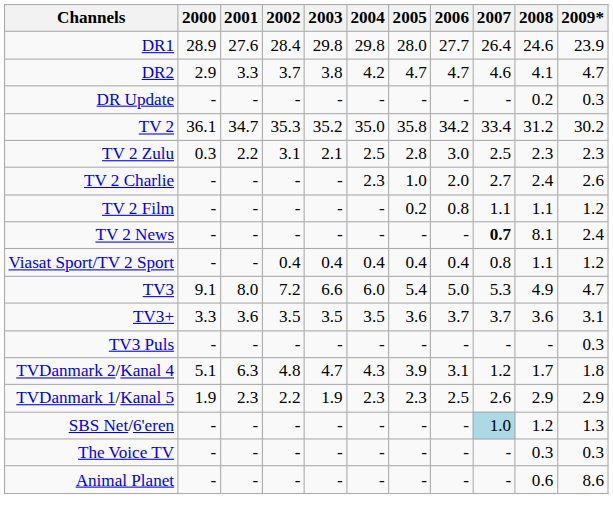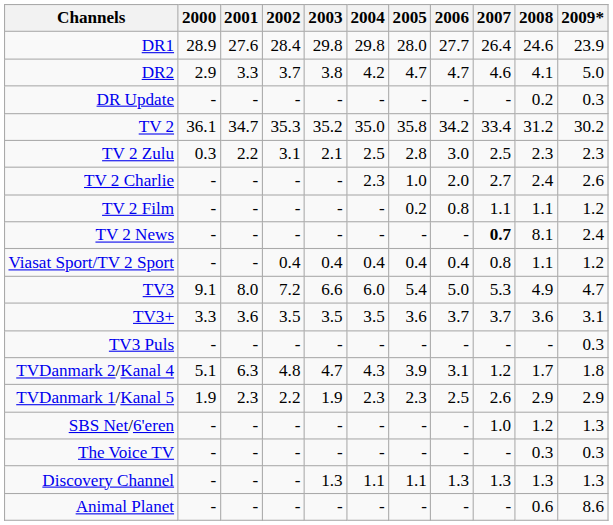 <table class="sortable wikitable" style="text-align: right">
 <tr>
 <th>Channels</th>
 <th>2000</th>
 <th>2001</th>
 <th>2002</th>
 <th>2003</th>
 <th>2004</th>
 <th>2005</th>
 <th>2006</th>
 <th>2007</th>
 <th>2008</th>
 <th>2009*</th>
 </tr>
 <tr>
 <td><a href='#'>DR1</a></td>
 <td>28.9</td>
 <td>27.6</td>
 <td>28.4</td>
 <td>29.8</td>
 <td>29.8</td>
 <td>28.0</td>
 <td>27.7</td>
 <td>26.4</td>
 <td>24.6</td>
 <td>23.9</td>
 </tr>
 <tr>
 <td><a href='#'>DR2</a></td>
 <td>2.9</td>
 <td>3.3</td>
 <td>3.7</td>
 <td>3.8</td>
 <td>4.2</td>
 <td>4.7</td>
 <td>4.7</td>
 <td>4.6</td>
 <td>4.1</td>
-<td>4.7</td>
+<td>5.0</td>
 </tr>
 <tr>
 <td><a href='#'>DR Update</a></td>
 <td>-</td>
 <td>-</td>
 <td>-</td>
 <td>-</td>
 <td>-</td>
 <td>-</td>
 <td>-</td>
 <td>-</td>
 <td>0.2</td>
 <td>0.3</td>
 </tr>
 <tr>
 <td><a href='#'>TV 2</a></td>
 <td>36.1</td>
 <td>34.7</td>
 <td>35.3</td>
 <td>35.2</td>
 <td>35.0</td>
 <td>35.8</td>
 <td>34.2</td>
 <td>33.4</td>
 <td>31.2</td>
 <td>30.2</td>
 </tr>
 <tr>
 <td><a href='#'>TV 2 Zulu</a></td>
 <td>0.3</td>
 <td>2.2</td>
 <td>3.1</td>
 <td>2.1</td>
 <td>2.5</td>
 <td>2.8</td>
 <td>3.0</td>
 <td>2.5</td>
 <td>2.3</td>
 <td>2.3</td>
 </tr>
 <tr>
 <td><a href='#'>TV 2 Charlie</a></td>
 <td>-</td>
 <td>-</td>
 <td>-</td>
 <td>-</td>
 <td>2.3</td>
 <td>1.0</td>
 <td>2.0</td>
 <td>2.7</td>
 <td>2.4</td>
 <td>2.6</td>
 </tr>
 <tr>
 <td><a href='#'>TV 2 Film</a></td>
 <td>-</td>
 <td>-</td>
 <td>-</td>
 <td>-</td>
 <td>-</td>
 <td>0.2</td>
 <td>0.8</td>
 <td>1.1</td>
 <td>1.1</td>
 <td>1.2</td>
 </tr>
 <tr>
 <td><a href='#'>TV 2 News</a></td>
 <td>-</td>
 <td>-</td>
 <td>-</td>
 <td>-</td>
 <td>-</td>
 <td>-</td>
 <td>-</td>
 <td><strong>0.7</strong></td>
 <td>8.1</td>
 <td>2.4</td>
 </tr>
 <tr>
 <td><a href='#'>Viasat Sport/TV 2 Sport</a></td>
 <td>-</td>
 <td>-</td>
 <td>0.4</td>
 <td>0.4</td>
 <td>0.4</td>
 <td>0.4</td>
 <td>0.4</td>
 <td>0.8</td>
 <td>1.1</td>
 <td>1.2</td>
 </tr>
 <tr>
 <td><a href='#'>TV3</a></td>
 <td>9.1</td>
 <td>8.0</td>
 <td>7.2</td>
 <td>6.6</td>
 <td>6.0</td>
 <td>5.4</td>
 <td>5.0</td>
 <td>5.3</td>
 <td>4.9</td>
 <td>4.7</td>
 </tr>
 <tr>
 <td><a href='#'>TV3+</a></td>
 <td>3.3</td>
 <td>3.6</td>
 <td>3.5</td>
 <td>3.5</td>
 <td>3.5</td>
 <td>3.6</td>
 <td>3.7</td>
 <td>3.7</td>
 <td>3.6</td>
 <td>3.1</td>
 </tr>
 <tr>
 <td><a href='#'>TV3 Puls</a></td>
 <td>-</td>
 <td>-</td>
 <td>-</td>
 <td>-</td>
 <td>-</td>
 <td>-</td>
 <td>-</td>
 <td>-</td>
 <td>-</td>
 <td>0.3</td>
 </tr>
 <tr>
 <td><a href='#'>TVDanmark 2</a>/<a href='#'>Kanal 4</a></td>
 <td>5.1</td>
 <td>6.3</td>
 <td>4.8</td>
 <td>4.7</td>
 <td>4.3</td>
 <td>3.9</td>
 <td>3.1</td>
 <td>1.2</td>
 <td>1.7</td>
 <td>1.8</td>
 </tr>
 <tr>
 <td><a href='#'>TVDanmark 1</a>/<a href='#'>Kanal 5</a></td>
 <td>1.9</td>
 <td>2.3</td>
 <td>2.2</td>
 <td>1.9</td>
 <td>2.3</td>
 <td>2.3</td>
 <td>2.5</td>
 <td>2.6</td>
 <td>2.9</td>
 <td>2.9</td>
 </tr>
 <tr>
 <td><a href='#'>SBS Net</a>/<a href='#'>6'eren</a></td>
 <td>-</td>
 <td>-</td>
 <td>-</td>
 <td>-</td>
 <td>-</td>
 <td>-</td>
 <td>-</td>
-<td style="background: lightblue;">1.0</td>
+<td>1.0</td>
 <td>1.2</td>
 <td>1.3</td>
 </tr>
 <tr>
 <td><a href='#'>The Voice TV</a></td>
 <td>-</td>
 <td>-</td>
 <td>-</td>
 <td>-</td>
 <td>-</td>
 <td>-</td>
 <td>-</td>
 <td>-</td>
 <td>0.3</td>
 <td>0.3</td>
 </tr>
 <tr>
+<td><a href='#'>Discovery Channel</a></td>
+<td>-</td>
+<td>-</td>
+<td>-</td>
+<td>1.3</td>
+<td>1.1</td>
+<td>1.1</td>
+<td>1.3</td>
+<td>1.3</td>
+<td>1.3</td>
+<td>1.3</td>
+</tr>
+<tr>
 <td><a href='#'>Animal Planet</a></td>
 <td>-</td>
 <td>-</td>
 <td>-</td>
 <td>-</td>
 <td>-</td>
 <td>-</td>
 <td>-</td>
 <td>-</td>
 <td>0.6</td>
 <td>8.6</td>
 </tr>
 </table>
